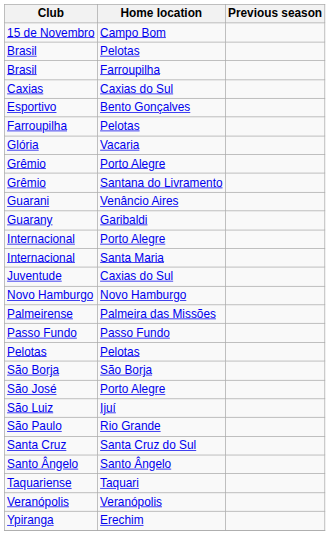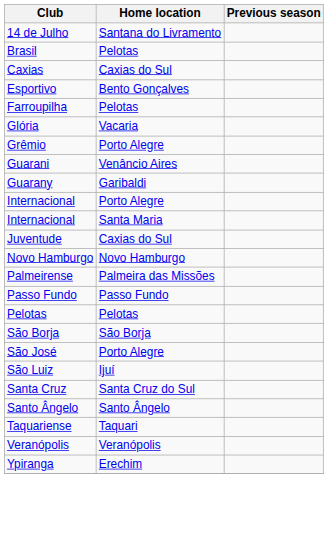 <table class="wikitable sortable">
 <tr>
 <th>Club</th>
 <th>Home location</th>
 <th>Previous season</th>
 </tr>
 <tr>
-<td><a href='#'>15 de Novembro</a></td>
-<td><a href='#'>Campo Bom</a></td>
+<td><a href='#'>14 de Julho</a></td>
+<td><a href='#'>Santana do Livramento</a></td>
 <td></td>
 </tr>
 <tr>
 <td><a href='#'>Brasil</a></td>
 <td><a href='#'>Pelotas</a></td>
-<td></td>
-</tr>
-<tr>
-<td><a href='#'>Brasil</a></td>
-<td><a href='#'>Farroupilha</a></td>
 <td></td>
 </tr>
 <tr>
 <td><a href='#'>Caxias</a></td>
 <td><a href='#'>Caxias do Sul</a></td>
 <td></td>
 </tr>
 <tr>
 <td><a href='#'>Esportivo</a></td>
 <td><a href='#'>Bento Gonçalves</a></td>
 <td></td>
 </tr>
 <tr>
 <td><a href='#'>Farroupilha</a></td>
 <td><a href='#'>Pelotas</a></td>
 <td></td>
 </tr>
 <tr>
 <td><a href='#'>Glória</a></td>
 <td><a href='#'>Vacaria</a></td>
 <td></td>
 </tr>
 <tr>
 <td><a href='#'>Grêmio</a></td>
 <td><a href='#'>Porto Alegre</a></td>
-<td></td>
-</tr>
-<tr>
-<td><a href='#'>Grêmio</a></td>
-<td><a href='#'>Santana do Livramento</a></td>
 <td></td>
 </tr>
 <tr>
 <td><a href='#'>Guarani</a></td>
 <td><a href='#'>Venâncio Aires</a></td>
 <td></td>
 </tr>
 <tr>
 <td><a href='#'>Guarany</a></td>
 <td><a href='#'>Garibaldi</a></td>
 <td></td>
 </tr>
 <tr>
 <td><a href='#'>Internacional</a></td>
 <td><a href='#'>Porto Alegre</a></td>
 <td></td>
 </tr>
 <tr>
 <td><a href='#'>Internacional</a></td>
 <td><a href='#'>Santa Maria</a></td>
 <td></td>
 </tr>
 <tr>
 <td><a href='#'>Juventude</a></td>
 <td><a href='#'>Caxias do Sul</a></td>
 <td></td>
 </tr>
 <tr>
 <td><a href='#'>Novo Hamburgo</a></td>
 <td><a href='#'>Novo Hamburgo</a></td>
 <td></td>
 </tr>
 <tr>
 <td><a href='#'>Palmeirense</a></td>
 <td><a href='#'>Palmeira das Missões</a></td>
 <td></td>
 </tr>
 <tr>
 <td><a href='#'>Passo Fundo</a></td>
 <td><a href='#'>Passo Fundo</a></td>
 <td></td>
 </tr>
 <tr>
 <td><a href='#'>Pelotas</a></td>
 <td><a href='#'>Pelotas</a></td>
 <td></td>
 </tr>
 <tr>
 <td><a href='#'>São Borja</a></td>
 <td><a href='#'>São Borja</a></td>
 <td></td>
 </tr>
 <tr>
 <td><a href='#'>São José</a></td>
 <td><a href='#'>Porto Alegre</a></td>
 <td></td>
 </tr>
 <tr>
 <td><a href='#'>São Luiz</a></td>
 <td><a href='#'>Ijuí</a></td>
 <td></td>
 </tr>
 <tr>
-<td><a href='#'>São Paulo</a></td>
-<td><a href='#'>Rio Grande</a></td>
-<td></td>
-</tr>
-<tr>
 <td><a href='#'>Santa Cruz</a></td>
 <td><a href='#'>Santa Cruz do Sul</a></td>
 <td></td>
 </tr>
 <tr>
 <td><a href='#'>Santo Ângelo</a></td>
 <td><a href='#'>Santo Ângelo</a></td>
 <td></td>
 </tr>
 <tr>
 <td><a href='#'>Taquariense</a></td>
 <td><a href='#'>Taquari</a></td>
 <td></td>
 </tr>
 <tr>
 <td><a href='#'>Veranópolis</a></td>
 <td><a href='#'>Veranópolis</a></td>
 <td></td>
 </tr>
 <tr>
 <td><a href='#'>Ypiranga</a></td>
 <td><a href='#'>Erechim</a></td>
 <td></td>
 </tr>
 <tr>
 </tr>
 </table>
